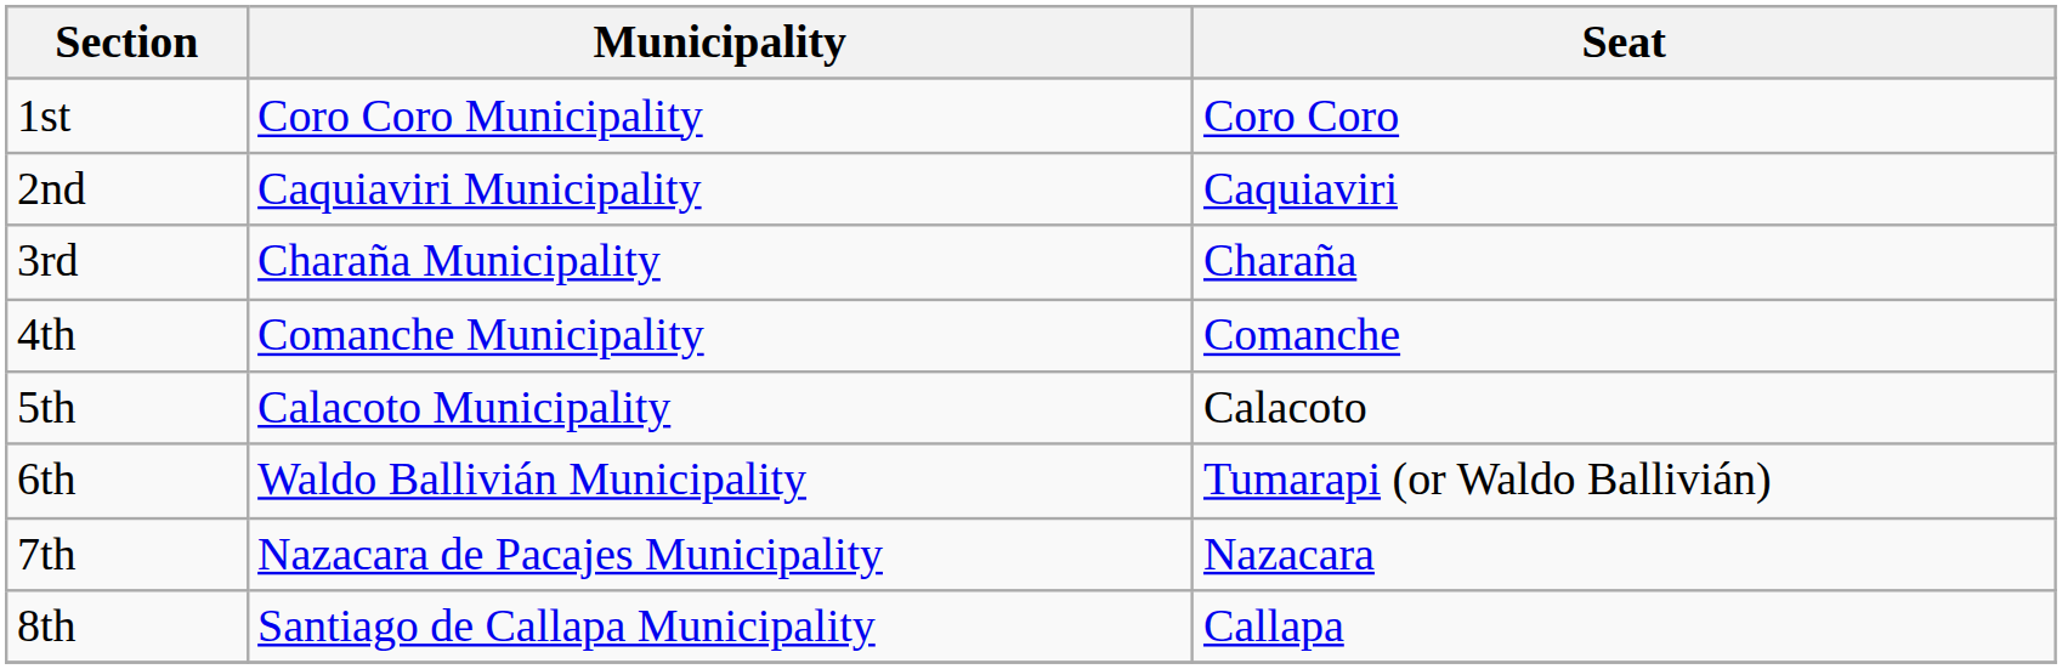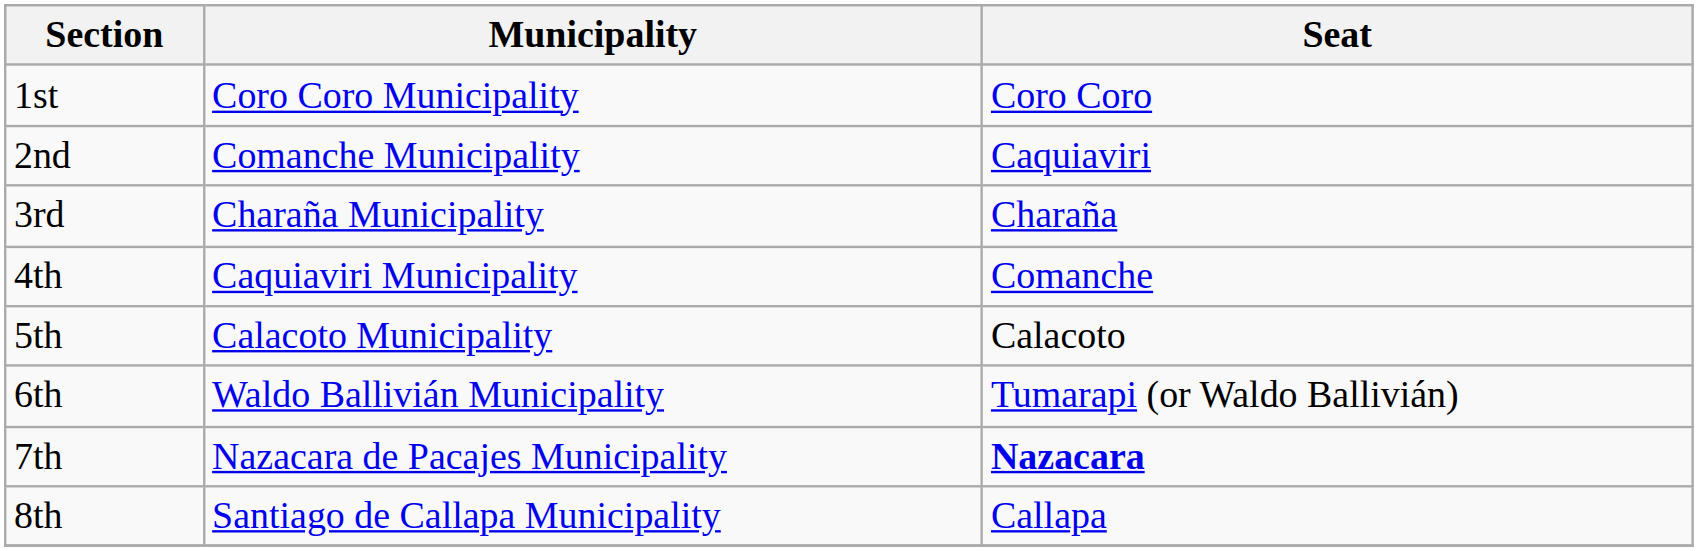 <table class="wikitable" border="1" style="width:45%;" border="1">
 <tr bgcolor=silver>
 <th><strong>Section</strong></th>
 <th><strong>Municipality</strong></th>
 <th><strong>Seat</strong></th>
 </tr>
 <tr>
 <td>1st</td>
 <td><a href='#'>Coro Coro Municipality</a></td>
 <td><a href='#'>Coro Coro</a></td>
 </tr>
 <tr>
 <td>2nd</td>
-<td><a href='#'>Caquiaviri Municipality</a></td>
+<td><a href='#'>Comanche Municipality</a></td>
 <td><a href='#'>Caquiaviri</a></td>
 </tr>
 <tr>
 <td>3rd</td>
 <td><a href='#'>Charaña Municipality</a></td>
 <td><a href='#'>Charaña</a></td>
 </tr>
 <tr>
 <td>4th</td>
-<td><a href='#'>Comanche Municipality</a></td>
+<td><a href='#'>Caquiaviri Municipality</a></td>
 <td><a href='#'>Comanche</a></td>
 </tr>
 <tr>
 <td>5th</td>
 <td><a href='#'>Calacoto Municipality</a></td>
 <td>Calacoto</td>
 </tr>
 <tr>
 <td>6th</td>
 <td><a href='#'>Waldo Ballivián Municipality</a></td>
 <td><a href='#'>Tumarapi</a> (or Waldo Ballivián)</td>
 </tr>
 <tr>
 <td>7th</td>
 <td><a href='#'>Nazacara de Pacajes Municipality</a></td>
-<td><a href='#'>Nazacara</a></td>
+<td><strong><a href='#'>Nazacara</a></strong></td>
 </tr>
 <tr>
 <td>8th</td>
 <td><a href='#'>Santiago de Callapa Municipality</a></td>
 <td><a href='#'>Callapa</a></td>
 </tr>
 <tr>
 </tr>
 </table>
